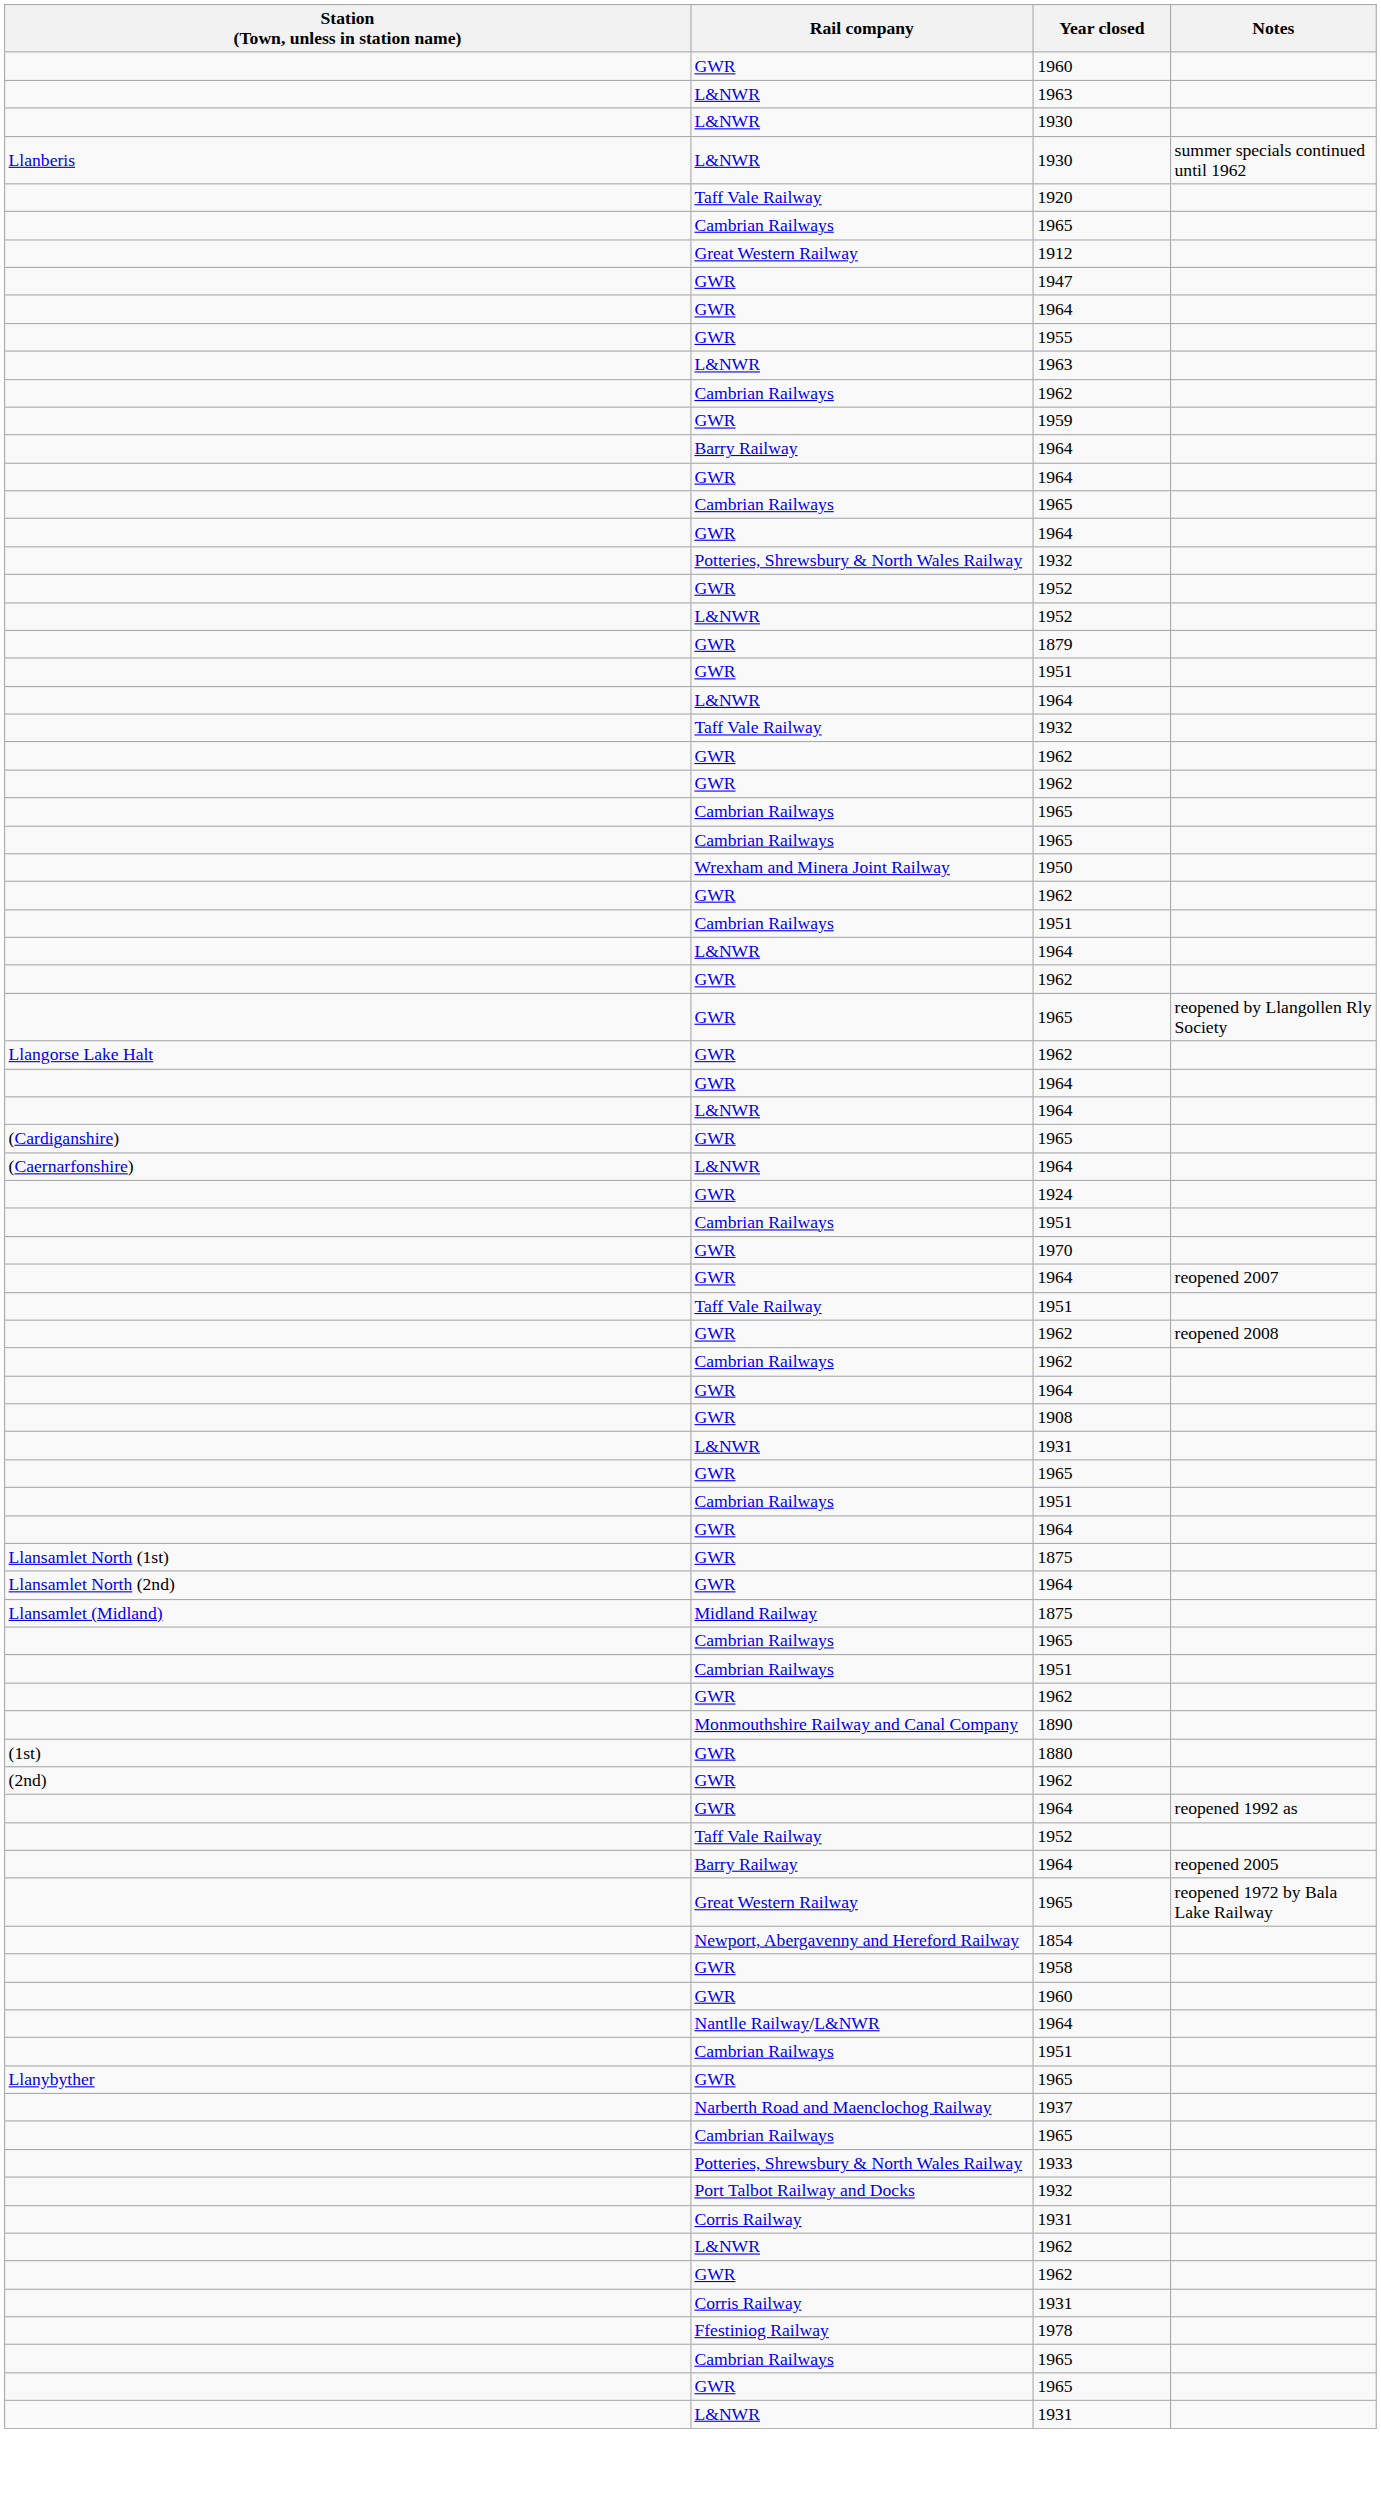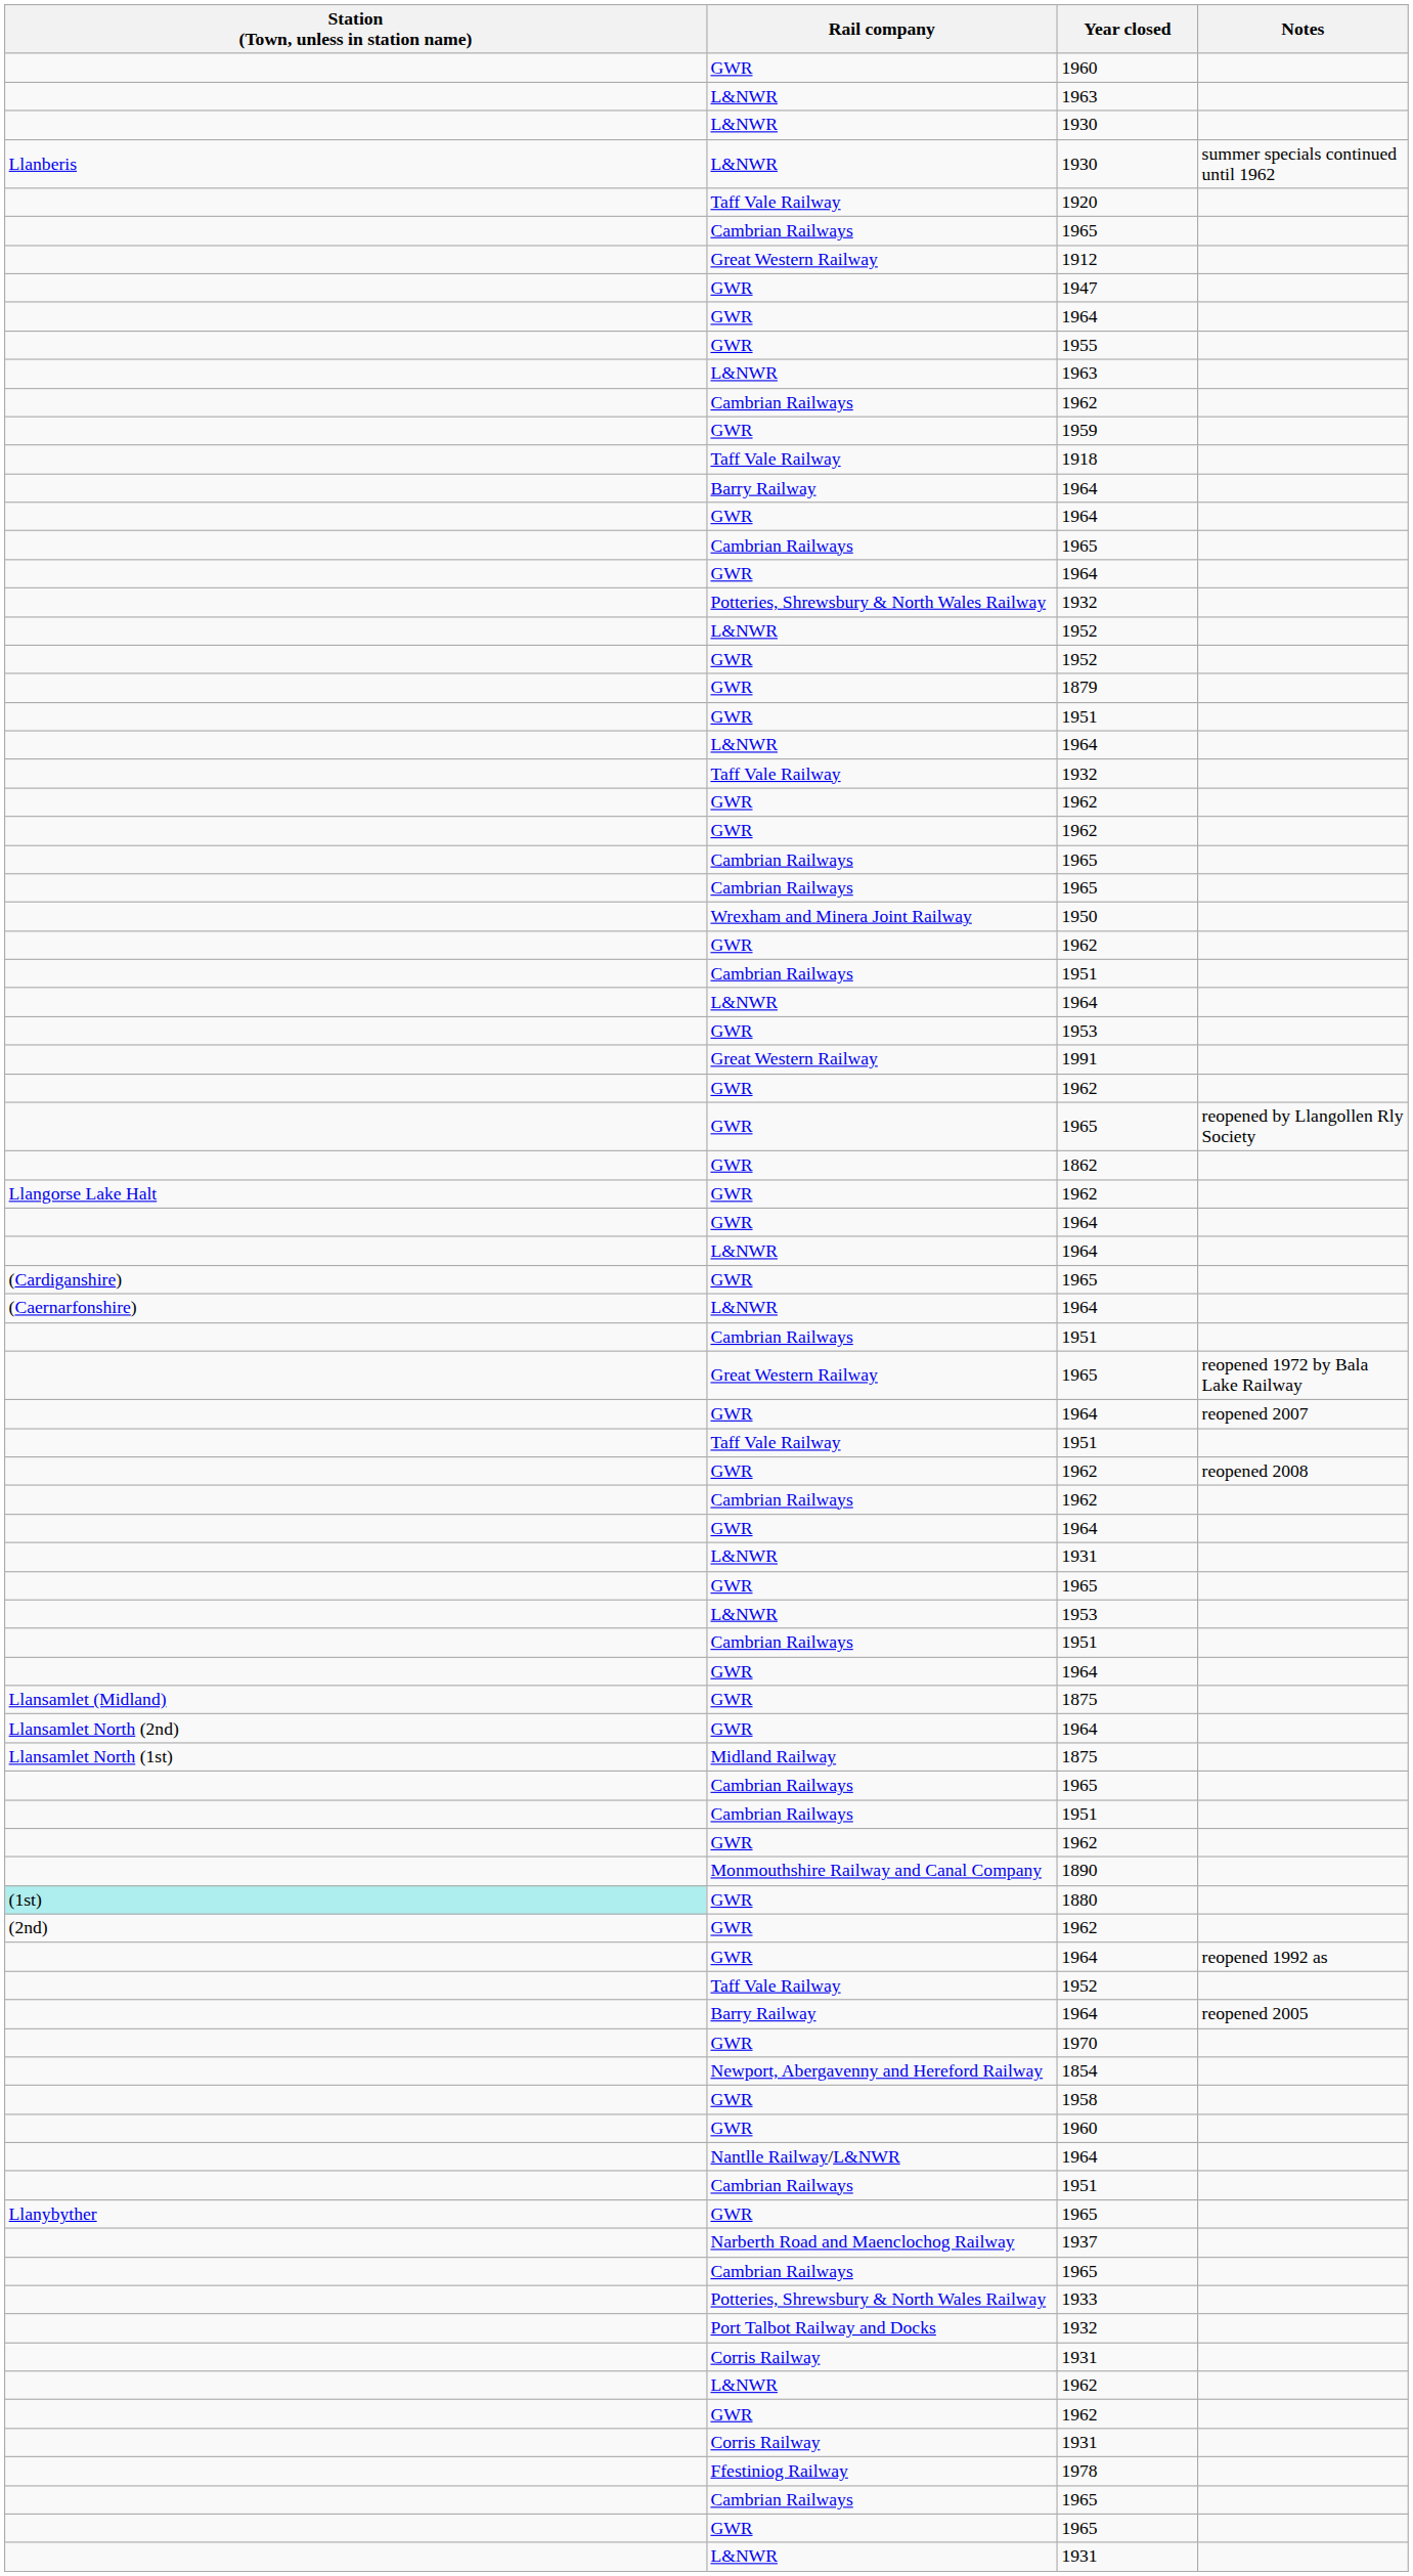 <table class="wikitable sortable">
 <tr>
 <th style="width:50%">Station<br>(Town, unless in station name)</th>
 <th style="width:25%">Rail company</th>
 <th style="width:10%">Year closed</th>
 <th style="width:20%">Notes</th>
 </tr>
 <tr>
 <td></td>
 <td><a href='#'>GWR</a></td>
 <td>1960</td>
 <td></td>
 </tr>
 <tr>
 <td></td>
 <td><a href='#'>L&NWR</a></td>
 <td>1963</td>
 <td></td>
 </tr>
 <tr>
 <td></td>
 <td><a href='#'>L&NWR</a></td>
 <td>1930</td>
 <td></td>
 </tr>
 <tr>
 <td><a href='#'>Llanberis</a></td>
 <td><a href='#'>L&NWR</a></td>
 <td>1930</td>
 <td>summer specials continued until 1962</td>
 </tr>
 <tr>
 <td></td>
 <td><a href='#'>Taff Vale Railway</a></td>
 <td>1920</td>
 <td></td>
 </tr>
 <tr>
 <td></td>
 <td><a href='#'>Cambrian Railways</a></td>
 <td>1965</td>
 <td></td>
 </tr>
 <tr>
 <td></td>
 <td><a href='#'>Great Western Railway</a></td>
 <td>1912</td>
 <td></td>
 </tr>
 <tr>
 <td></td>
 <td><a href='#'>GWR</a></td>
 <td>1947</td>
 <td></td>
 </tr>
 <tr>
 <td></td>
 <td><a href='#'>GWR</a></td>
 <td>1964</td>
 <td></td>
 </tr>
 <tr>
 <td></td>
 <td><a href='#'>GWR</a></td>
 <td>1955</td>
 <td></td>
 </tr>
 <tr>
 <td></td>
 <td><a href='#'>L&NWR</a></td>
 <td>1963</td>
 <td></td>
 </tr>
 <tr>
 <td></td>
 <td><a href='#'>Cambrian Railways</a></td>
 <td>1962</td>
 <td></td>
 </tr>
 <tr>
 <td></td>
 <td><a href='#'>GWR</a></td>
 <td>1959</td>
 <td></td>
 </tr>
 <tr>
 <td></td>
+<td><a href='#'>Taff Vale Railway</a></td>
+<td>1918</td>
+<td></td>
+</tr>
+<tr>
+<td></td>
 <td><a href='#'>Barry Railway</a></td>
 <td>1964</td>
 <td></td>
 </tr>
 <tr>
 <td></td>
 <td><a href='#'>GWR</a></td>
 <td>1964</td>
 <td></td>
 </tr>
 <tr>
 <td></td>
 <td><a href='#'>Cambrian Railways</a></td>
 <td>1965</td>
 <td></td>
 </tr>
 <tr>
 <td></td>
 <td><a href='#'>GWR</a></td>
 <td>1964</td>
 <td></td>
 </tr>
 <tr>
 <td></td>
 <td><a href='#'>Potteries, Shrewsbury & North Wales Railway</a></td>
 <td>1932</td>
 <td></td>
 </tr>
 <tr>
 <td></td>
-<td><a href='#'>GWR</a></td>
+<td><a href='#'>L&NWR</a></td>
 <td>1952</td>
 <td></td>
 </tr>
 <tr>
 <td></td>
-<td><a href='#'>L&NWR</a></td>
+<td><a href='#'>GWR</a></td>
 <td>1952</td>
 <td></td>
 </tr>
 <tr>
 <td></td>
 <td><a href='#'>GWR</a></td>
 <td>1879</td>
 <td></td>
 </tr>
 <tr>
 <td></td>
 <td><a href='#'>GWR</a></td>
 <td>1951</td>
 <td></td>
 </tr>
 <tr>
 <td></td>
 <td><a href='#'>L&NWR</a></td>
 <td>1964</td>
 <td></td>
 </tr>
 <tr>
 <td></td>
 <td><a href='#'>Taff Vale Railway</a></td>
 <td>1932</td>
 <td></td>
 </tr>
 <tr>
 <td></td>
 <td><a href='#'>GWR</a></td>
 <td>1962</td>
 <td></td>
 </tr>
 <tr>
 <td></td>
 <td><a href='#'>GWR</a></td>
 <td>1962</td>
 <td></td>
 </tr>
 <tr>
 <td></td>
 <td><a href='#'>Cambrian Railways</a></td>
 <td>1965</td>
 <td></td>
 </tr>
 <tr>
 <td></td>
 <td><a href='#'>Cambrian Railways</a></td>
 <td>1965</td>
 <td></td>
 </tr>
 <tr>
 <td></td>
 <td><a href='#'>Wrexham and Minera Joint Railway</a></td>
 <td>1950</td>
 <td></td>
 </tr>
 <tr>
 <td></td>
 <td><a href='#'>GWR</a></td>
 <td>1962</td>
 <td></td>
 </tr>
 <tr>
 <td></td>
 <td><a href='#'>Cambrian Railways</a></td>
 <td>1951</td>
 <td></td>
 </tr>
 <tr>
 <td></td>
 <td><a href='#'>L&NWR</a></td>
 <td>1964</td>
 <td></td>
 </tr>
 <tr>
 <td></td>
 <td><a href='#'>GWR</a></td>
+<td>1953</td>
+<td></td>
+</tr>
+<tr>
+<td></td>
+<td><a href='#'>Great Western Railway</a></td>
+<td>1991</td>
+<td></td>
+</tr>
+<tr>
+<td></td>
+<td><a href='#'>GWR</a></td>
 <td>1962</td>
 <td></td>
 </tr>
 <tr>
 <td></td>
 <td><a href='#'>GWR</a></td>
 <td>1965</td>
 <td>reopened by Llangollen Rly Society</td>
+</tr>
+<tr>
+<td></td>
+<td><a href='#'>GWR</a></td>
+<td>1862</td>
+<td></td>
 </tr>
 <tr>
 <td><a href='#'>Llangorse Lake Halt</a></td>
 <td><a href='#'>GWR</a></td>
 <td>1962</td>
 <td></td>
 </tr>
 <tr>
 <td></td>
 <td><a href='#'>GWR</a></td>
 <td>1964</td>
 <td></td>
 </tr>
 <tr>
 <td></td>
 <td><a href='#'>L&NWR</a></td>
 <td>1964</td>
 <td></td>
 </tr>
 <tr>
 <td> (<a href='#'>Cardiganshire</a>)</td>
 <td><a href='#'>GWR</a></td>
 <td>1965</td>
 <td></td>
 </tr>
 <tr>
 <td> (<a href='#'>Caernarfonshire</a>)</td>
 <td><a href='#'>L&NWR</a></td>
 <td>1964</td>
 <td></td>
 </tr>
 <tr>
 <td></td>
-<td><a href='#'>GWR</a></td>
-<td>1924</td>
-<td></td>
-</tr>
-<tr>
-<td></td>
 <td><a href='#'>Cambrian Railways</a></td>
 <td>1951</td>
 <td></td>
 </tr>
 <tr>
 <td></td>
-<td><a href='#'>GWR</a></td>
-<td>1970</td>
-<td></td>
+<td><a href='#'>Great Western Railway</a></td>
+<td>1965</td>
+<td>reopened 1972 by Bala Lake Railway</td>
 </tr>
 <tr>
 <td></td>
 <td><a href='#'>GWR</a></td>
 <td>1964</td>
 <td>reopened 2007</td>
 </tr>
 <tr>
 <td></td>
 <td><a href='#'>Taff Vale Railway</a></td>
 <td>1951</td>
 <td></td>
 </tr>
 <tr>
 <td></td>
 <td><a href='#'>GWR</a></td>
 <td>1962</td>
 <td>reopened 2008</td>
 </tr>
 <tr>
 <td></td>
 <td><a href='#'>Cambrian Railways</a></td>
 <td>1962</td>
 <td></td>
 </tr>
 <tr>
 <td></td>
 <td><a href='#'>GWR</a></td>
 <td>1964</td>
 <td></td>
 </tr>
 <tr>
 <td></td>
-<td><a href='#'>GWR</a></td>
-<td>1908</td>
-<td></td>
-</tr>
-<tr>
-<td></td>
 <td><a href='#'>L&NWR</a></td>
 <td>1931</td>
 <td></td>
 </tr>
 <tr>
 <td></td>
 <td><a href='#'>GWR</a></td>
 <td>1965</td>
+<td></td>
+</tr>
+<tr>
+<td></td>
+<td><a href='#'>L&NWR</a></td>
+<td>1953</td>
 <td></td>
 </tr>
 <tr>
 <td></td>
 <td><a href='#'>Cambrian Railways</a></td>
 <td>1951</td>
 <td></td>
 </tr>
 <tr>
 <td></td>
 <td><a href='#'>GWR</a></td>
 <td>1964</td>
 <td></td>
 </tr>
 <tr>
-<td><a href='#'>Llansamlet North</a> (1st)</td>
+<td><a href='#'>Llansamlet (Midland)</a></td>
 <td><a href='#'>GWR</a></td>
 <td>1875</td>
 <td></td>
 </tr>
 <tr>
 <td><a href='#'>Llansamlet North</a> (2nd)</td>
 <td><a href='#'>GWR</a></td>
 <td>1964</td>
 <td></td>
 </tr>
 <tr>
-<td><a href='#'>Llansamlet (Midland)</a></td>
+<td><a href='#'>Llansamlet North</a> (1st)</td>
 <td><a href='#'>Midland Railway</a></td>
 <td>1875</td>
 <td></td>
 </tr>
 <tr>
 <td></td>
 <td><a href='#'>Cambrian Railways</a></td>
 <td>1965</td>
 <td></td>
 </tr>
 <tr>
 <td></td>
 <td><a href='#'>Cambrian Railways</a></td>
 <td>1951</td>
 <td></td>
 </tr>
 <tr>
 <td></td>
 <td><a href='#'>GWR</a></td>
 <td>1962</td>
 <td></td>
 </tr>
 <tr>
 <td></td>
 <td><a href='#'>Monmouthshire Railway and Canal Company</a></td>
 <td>1890</td>
 <td></td>
 </tr>
 <tr>
-<td> (1st)</td>
+<td style="background: paleturquoise;"> (1st)</td>
 <td><a href='#'>GWR</a></td>
 <td>1880</td>
 <td></td>
 </tr>
 <tr>
 <td> (2nd)</td>
 <td><a href='#'>GWR</a></td>
 <td>1962</td>
 <td></td>
 </tr>
 <tr>
 <td></td>
 <td><a href='#'>GWR</a></td>
 <td>1964</td>
 <td>reopened 1992 as </td>
 </tr>
 <tr>
 <td></td>
 <td><a href='#'>Taff Vale Railway</a></td>
 <td>1952</td>
 <td></td>
 </tr>
 <tr>
 <td></td>
 <td><a href='#'>Barry Railway</a></td>
 <td>1964</td>
 <td>reopened 2005</td>
 </tr>
 <tr>
 <td></td>
-<td><a href='#'>Great Western Railway</a></td>
-<td>1965</td>
-<td>reopened 1972 by Bala Lake Railway</td>
+<td><a href='#'>GWR</a></td>
+<td>1970</td>
+<td></td>
 </tr>
 <tr>
 <td></td>
 <td><a href='#'>Newport, Abergavenny and Hereford Railway</a></td>
 <td>1854</td>
 <td></td>
 </tr>
 <tr>
 <td></td>
 <td><a href='#'>GWR</a></td>
 <td>1958</td>
 <td></td>
 </tr>
 <tr>
 <td></td>
 <td><a href='#'>GWR</a></td>
 <td>1960</td>
 <td></td>
 </tr>
 <tr>
 <td></td>
 <td><a href='#'>Nantlle Railway</a>/<a href='#'>L&NWR</a></td>
 <td>1964</td>
 <td></td>
 </tr>
 <tr>
 <td></td>
 <td><a href='#'>Cambrian Railways</a></td>
 <td>1951</td>
 <td></td>
 </tr>
 <tr>
 <td><a href='#'>Llanybyther</a></td>
 <td><a href='#'>GWR</a></td>
 <td>1965</td>
 <td></td>
 </tr>
 <tr>
 <td></td>
 <td><a href='#'>Narberth Road and Maenclochog Railway</a></td>
 <td>1937</td>
 <td></td>
 </tr>
 <tr>
 <td></td>
 <td><a href='#'>Cambrian Railways</a></td>
 <td>1965</td>
 <td></td>
 </tr>
 <tr>
 <td></td>
 <td><a href='#'>Potteries, Shrewsbury & North Wales Railway</a></td>
 <td>1933</td>
 <td></td>
 </tr>
 <tr>
 <td></td>
 <td><a href='#'>Port Talbot Railway and Docks</a></td>
 <td>1932</td>
 <td></td>
 </tr>
 <tr>
 <td></td>
 <td><a href='#'>Corris Railway</a></td>
 <td>1931</td>
 <td></td>
 </tr>
 <tr>
 <td></td>
 <td><a href='#'>L&NWR</a></td>
 <td>1962</td>
 <td></td>
 </tr>
 <tr>
 <td></td>
 <td><a href='#'>GWR</a></td>
 <td>1962</td>
 <td></td>
 </tr>
 <tr>
 <td></td>
 <td><a href='#'>Corris Railway</a></td>
 <td>1931</td>
 <td></td>
 </tr>
 <tr>
 <td></td>
 <td><a href='#'>Ffestiniog Railway</a></td>
 <td>1978</td>
 <td></td>
 </tr>
 <tr>
 <td></td>
 <td><a href='#'>Cambrian Railways</a></td>
 <td>1965</td>
 <td></td>
 </tr>
 <tr>
 <td></td>
 <td><a href='#'>GWR</a></td>
 <td>1965</td>
 <td></td>
 </tr>
 <tr>
 <td></td>
 <td><a href='#'>L&NWR</a></td>
 <td>1931</td>
 <td></td>
 </tr>
 <tr>
 </tr>
 </table>
